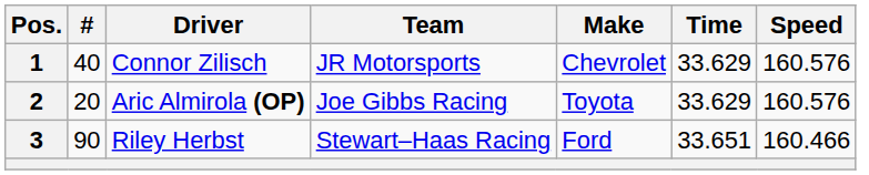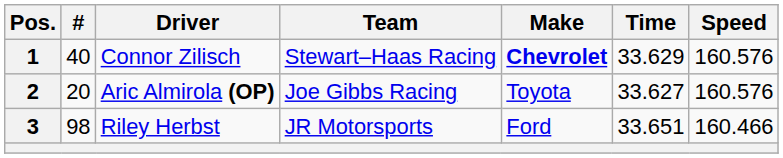 <table class="wikitable" style="font-size:95%">
 <tr>
 <th>Pos.</th>
 <th>#</th>
 <th>Driver</th>
 <th>Team</th>
 <th>Make</th>
 <th>Time</th>
 <th>Speed</th>
 </tr>
 <tr>
 <th>1</th>
 <td>40</td>
 <td><a href='#'>Connor Zilisch</a></td>
-<td><a href='#'>JR Motorsports</a></td>
-<td><a href='#'>Chevrolet</a></td>
+<td><a href='#'>Stewart–Haas Racing</a></td>
+<td><strong><a href='#'>Chevrolet</a></strong></td>
 <td>33.629</td>
 <td>160.576</td>
 </tr>
 <tr>
 <th>2</th>
 <td>20</td>
 <td><a href='#'>Aric Almirola</a> <strong>(OP)</strong></td>
 <td><a href='#'>Joe Gibbs Racing</a></td>
 <td><a href='#'>Toyota</a></td>
-<td>33.629</td>
+<td>33.627</td>
 <td>160.576</td>
 </tr>
 <tr>
 <th>3</th>
-<td>90</td>
+<td>98</td>
 <td><a href='#'>Riley Herbst</a></td>
-<td><a href='#'>Stewart–Haas Racing</a></td>
+<td><a href='#'>JR Motorsports</a></td>
 <td><a href='#'>Ford</a></td>
 <td>33.651</td>
 <td>160.466</td>
 </tr>
 <tr>
 <th colspan="7"></th>
 </tr>
 </table>
